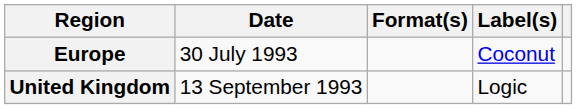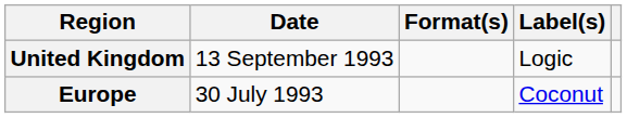 <table class="wikitable plainrowheaders">
 <tr>
 <th scope="col">Region</th>
 <th scope="col">Date</th>
 <th scope="col">Format(s)</th>
 <th scope="col">Label(s)</th>
 <th scope="col"></th>
 </tr>
 <tr>
+<th scope="row">United Kingdom</th>
+<td>13 September 1993</td>
+<td></td>
+<td>Logic</td>
+<td></td>
+</tr>
+<tr>
 <th scope="row">Europe</th>
 <td>30 July 1993</td>
 <td></td>
 <td><a href='#'>Coconut</a></td>
 <td></td>
 </tr>
-<tr>
-<th scope="row">United Kingdom</th>
-<td>13 September 1993</td>
-<td></td>
-<td>Logic</td>
-<td></td>
-</tr>
 </table>
